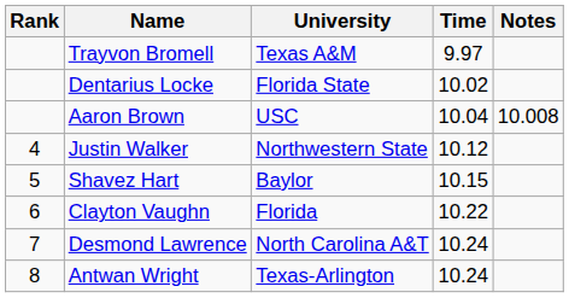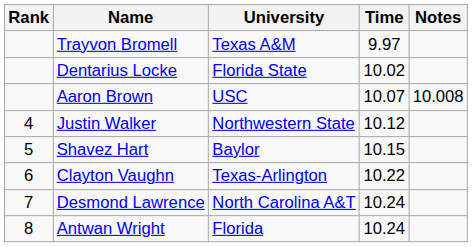 <table class="wikitable sortable" style="text-align:center">
 <tr>
 <th>Rank</th>
 <th>Name</th>
 <th>University</th>
 <th>Time</th>
 <th>Notes</th>
 </tr>
 <tr>
 <td></td>
 <td align=left><a href='#'>Trayvon Bromell</a></td>
 <td align=left><a href='#'>Texas A&M</a></td>
 <td>9.97</td>
 <td></td>
 </tr>
 <tr>
 <td></td>
 <td align=left><a href='#'>Dentarius Locke</a></td>
 <td align=left><a href='#'>Florida State</a></td>
 <td>10.02</td>
 <td></td>
 </tr>
 <tr>
 <td></td>
 <td align=left><a href='#'>Aaron Brown</a> </td>
 <td align=left><a href='#'>USC</a></td>
-<td>10.04</td>
+<td>10.07</td>
 <td>10.008</td>
 </tr>
 <tr>
 <td>4</td>
 <td align=left><a href='#'>Justin Walker</a></td>
 <td align="left"><a href='#'>Northwestern State</a></td>
 <td>10.12</td>
 <td></td>
 </tr>
 <tr>
 <td>5</td>
 <td align=left><a href='#'>Shavez Hart</a> </td>
 <td align=left><a href='#'>Baylor</a></td>
 <td>10.15</td>
 <td></td>
 </tr>
 <tr>
 <td>6</td>
 <td align=left><a href='#'>Clayton Vaughn</a></td>
-<td align="left"><a href='#'>Florida</a></td>
+<td align=left><a href='#'>Texas-Arlington</a></td>
 <td>10.22</td>
 <td></td>
 </tr>
 <tr>
 <td>7</td>
 <td align=left><a href='#'>Desmond Lawrence</a></td>
 <td align=left><a href='#'>North Carolina A&T</a></td>
 <td>10.24</td>
 <td></td>
 </tr>
 <tr>
 <td>8</td>
 <td align=left><a href='#'>Antwan Wright</a></td>
-<td align=left><a href='#'>Texas-Arlington</a></td>
+<td align="left"><a href='#'>Florida</a></td>
 <td>10.24</td>
 <td></td>
 </tr>
 </table>
